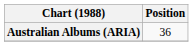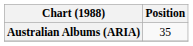 <table class="wikitable plainrowheaders" style="text-align:center">
 <tr>
 <th scope="col">Chart (1988)</th>
 <th scope="col">Position</th>
 </tr>
 <tr>
 <th scope="row">Australian Albums (ARIA)</th>
-<td>36</td>
+<td>35</td>
 </tr>
 <tr>
 </tr>
 </table>
